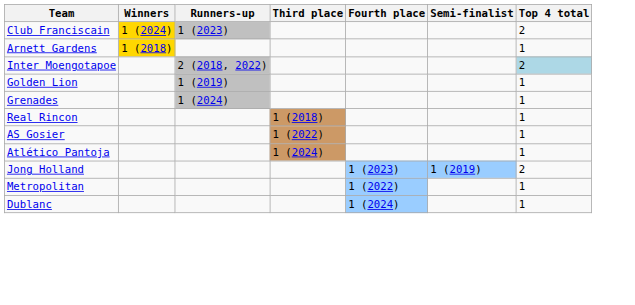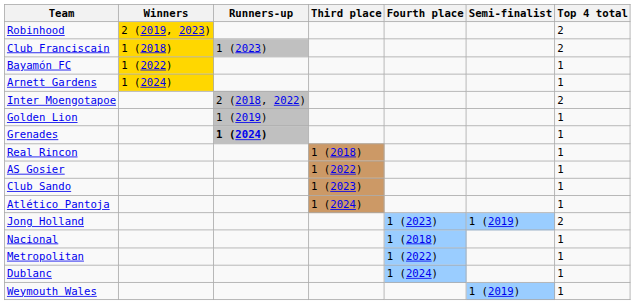 <table class="wikitable sortable" style="text-align:left">
 <tr>
 <th>Team</th>
 <th>Winners</th>
 <th>Runners-up</th>
 <th>Third place</th>
 <th>Fourth place</th>
 <th>Semi-finalist</th>
 <th>Top 4 total</th>
 </tr>
 <tr>
+<td> <a href='#'>Robinhood</a></td>
+<td style=background:#FFD700>2 (<a href='#'>2019</a>, <a href='#'>2023</a>)</td>
+<td></td>
+<td></td>
+<td></td>
+<td></td>
+<td>2</td>
+</tr>
+<tr>
 <td> <a href='#'>Club Franciscain</a></td>
-<td style=background:#FFD700>1 (<a href='#'>2024</a>)</td>
+<td style=background:#FFD700>1 (<a href='#'>2018</a>)</td>
 <td style=background:#C0C0C0>1 (<a href='#'>2023</a>)</td>
 <td></td>
 <td></td>
 <td></td>
 <td>2</td>
 </tr>
 <tr>
+<td> <a href='#'>Bayamón FC</a></td>
+<td style=background:#FFD700>1 (<a href='#'>2022</a>)</td>
+<td></td>
+<td></td>
+<td></td>
+<td></td>
+<td>1</td>
+</tr>
+<tr>
 <td> <a href='#'>Arnett Gardens</a></td>
-<td style=background:#FFD700>1 (<a href='#'>2018</a>)</td>
+<td style=background:#FFD700>1 (<a href='#'>2024</a>)</td>
 <td></td>
 <td></td>
 <td></td>
 <td></td>
 <td>1</td>
 </tr>
 <tr>
 <td> <a href='#'>Inter Moengotapoe</a></td>
 <td></td>
 <td style=background:#C0C0C0>2 (<a href='#'>2018</a>, <a href='#'>2022</a>)</td>
 <td></td>
 <td></td>
 <td></td>
-<td style="background: lightblue;">2</td>
+<td>2</td>
 </tr>
 <tr>
 <td> <a href='#'>Golden Lion</a></td>
 <td></td>
 <td style=background:#C0C0C0>1 (<a href='#'>2019</a>)</td>
 <td></td>
 <td></td>
 <td></td>
 <td>1</td>
 </tr>
 <tr>
 <td> <a href='#'>Grenades</a></td>
 <td></td>
-<td style=background:#C0C0C0>1 (<a href='#'>2024</a>)</td>
+<td style=background:#C0C0C0><strong>1 (<a href='#'>2024</a>)</strong></td>
 <td></td>
 <td></td>
 <td></td>
 <td>1</td>
 </tr>
 <tr>
 <td> <a href='#'>Real Rincon</a></td>
 <td></td>
 <td></td>
 <td style=background:#CC9966>1 (<a href='#'>2018</a>)</td>
 <td></td>
 <td></td>
 <td>1</td>
 </tr>
 <tr>
 <td> <a href='#'>AS Gosier</a></td>
 <td></td>
 <td></td>
 <td style=background:#CC9966>1 (<a href='#'>2022</a>)</td>
 <td></td>
 <td></td>
 <td>1</td>
 </tr>
 <tr>
+<td> <a href='#'>Club Sando</a></td>
+<td></td>
+<td></td>
+<td style=background:#CC9966>1 (<a href='#'>2023</a>)</td>
+<td></td>
+<td></td>
+<td>1</td>
+</tr>
+<tr>
 <td> <a href='#'>Atlético Pantoja</a></td>
 <td></td>
 <td></td>
 <td style=background:#CC9966>1 (<a href='#'>2024</a>)</td>
 <td></td>
 <td></td>
 <td>1</td>
 </tr>
 <tr>
 <td> <a href='#'>Jong Holland</a></td>
 <td></td>
 <td></td>
 <td></td>
 <td style=background:#9ACDFF>1 (<a href='#'>2023</a>)</td>
 <td style=background:#9ACDFF>1 (<a href='#'>2019</a>)</td>
 <td>2</td>
+</tr>
+<tr>
+<td> <a href='#'>Nacional</a></td>
+<td></td>
+<td></td>
+<td></td>
+<td style=background:#9ACDFF>1 (<a href='#'>2018</a>)</td>
+<td></td>
+<td>1</td>
 </tr>
 <tr>
 <td> <a href='#'>Metropolitan</a></td>
 <td></td>
 <td></td>
 <td></td>
 <td style=background:#9ACDFF>1 (<a href='#'>2022</a>)</td>
 <td></td>
 <td>1</td>
 </tr>
 <tr>
 <td> <a href='#'>Dublanc</a></td>
 <td></td>
 <td></td>
 <td></td>
 <td style=background:#9ACDFF>1 (<a href='#'>2024</a>)</td>
 <td></td>
 <td>1</td>
 </tr>
+<tr>
+<td> <a href='#'>Weymouth Wales</a></td>
+<td></td>
+<td></td>
+<td></td>
+<td></td>
+<td style=background:#9ACDFF>1 (<a href='#'>2019</a>)</td>
+<td>1</td>
+</tr>
 </table>
